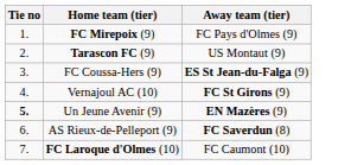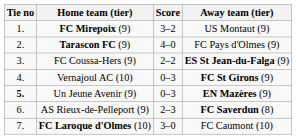 <table class="wikitable" style="text-align: center">
 <tr>
 <th>Tie no</th>
 <th>Home team (tier)</th>
+<th>Score</th>
 <th>Away team (tier)</th>
 </tr>
 <tr>
 <td>1.</td>
 <td><strong>FC Mirepoix</strong> (9)</td>
-<td>FC Pays d'Olmes (9)</td>
+<td>3–2 </td>
+<td>US Montaut (9)</td>
 </tr>
 <tr>
 <td>2.</td>
 <td><strong>Tarascon FC</strong> (9)</td>
-<td>US Montaut (9)</td>
+<td>4–0</td>
+<td>FC Pays d'Olmes (9)</td>
 </tr>
 <tr>
 <td>3.</td>
 <td>FC Coussa-Hers (9)</td>
+<td>2–2 </td>
 <td><strong>ES St Jean-du-Falga</strong> (9)</td>
 </tr>
 <tr>
 <td>4.</td>
 <td>Vernajoul AC (10)</td>
+<td>0–3</td>
 <td><strong>FC St Girons</strong> (9)</td>
 </tr>
 <tr>
 <td><strong>5.</strong></td>
 <td>Un Jeune Avenir (9)</td>
+<td>0–3</td>
 <td><strong>EN Mazères</strong> (9)</td>
 </tr>
 <tr>
 <td>6.</td>
 <td>AS Rieux-de-Pelleport (9)</td>
+<td>2–3</td>
 <td><strong>FC Saverdun</strong> (8)</td>
 </tr>
 <tr>
 <td>7.</td>
 <td><strong>FC Laroque d'Olmes</strong> (10)</td>
+<td>3–0</td>
 <td>FC Caumont (10)</td>
 </tr>
 </table>
